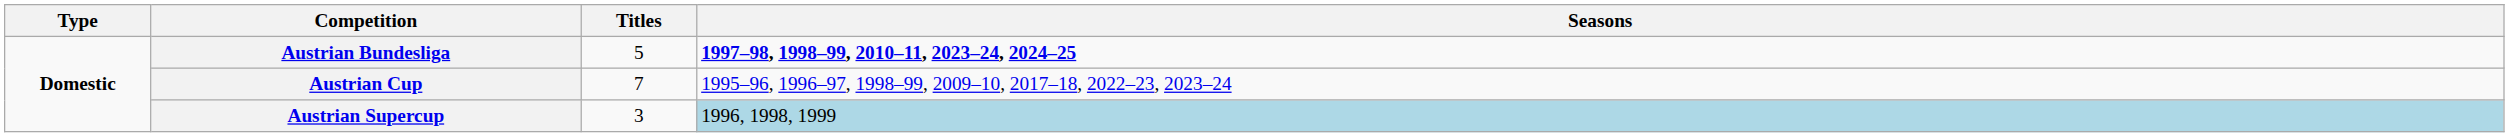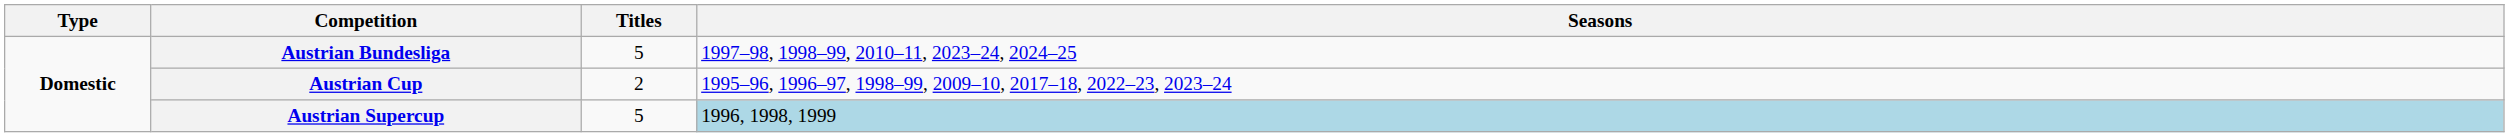 <table class="wikitable plainrowheaders" style="font-size:95%; text-align:center;">
 <tr>
 <th style="width:1%">Type</th>
 <th style="width:5%">Competition</th>
 <th style="width:1%">Titles</th>
 <th style="width:21%">Seasons</th>
 </tr>
 <tr>
 <td rowspan="3"><strong>Domestic</strong></td>
 <th scope="col"><a href='#'>Austrian Bundesliga</a></th>
 <td align="center">5</td>
-<td align="left"><strong><a href='#'>1997–98</a>, <a href='#'>1998–99</a>, <a href='#'>2010–11</a>, <a href='#'>2023–24</a>, <a href='#'>2024–25</a></strong></td>
+<td align="left"><a href='#'>1997–98</a>, <a href='#'>1998–99</a>, <a href='#'>2010–11</a>, <a href='#'>2023–24</a>, <a href='#'>2024–25</a></td>
 </tr>
 <tr>
 <th scope="col"><a href='#'>Austrian Cup</a></th>
-<td align="center">7</td>
+<td align="center">2</td>
 <td align="left"><a href='#'>1995–96</a>, <a href='#'>1996–97</a>, <a href='#'>1998–99</a>, <a href='#'>2009–10</a>, <a href='#'>2017–18</a>, <a href='#'>2022–23</a>, <a href='#'>2023–24</a></td>
 </tr>
 <tr>
 <th scope="col"><a href='#'>Austrian Supercup</a></th>
-<td align="center">3</td>
+<td align="center">5</td>
 <td align="left" style="background: lightblue;">1996, 1998, 1999</td>
 </tr>
 </table>
